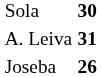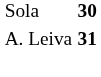 <table style="font-size: 90%; border-collapse:collapse" border=0 cellspacing=0 cellpadding=2>
 <tr bgcolor=#DCDCDC>
 </tr>
 <tr>
 <td>Sola</td>
 <td Alfaro><strong>30</strong></td>
 </tr>
 <tr>
 <td>A. Leiva</td>
 <td Haro><strong>31</strong></td>
 </tr>
-<tr>
-<td>Joseba</td>
-<td Anguiano><strong>26</strong></td>
-</tr>
 </table>
